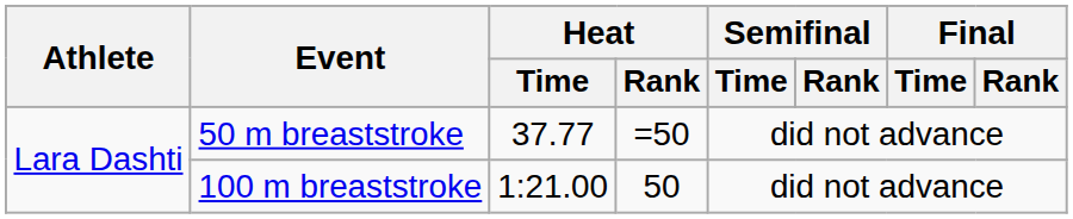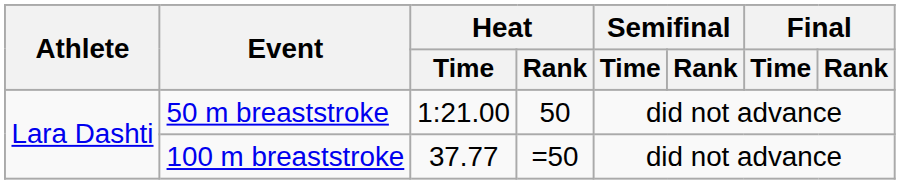 <table class="wikitable" style="text-align:center; font-size:90%">
 <tr>
 <th rowspan="2">Athlete</th>
 <th rowspan="2">Event</th>
 <th colspan="2">Heat</th>
 <th colspan="2">Semifinal</th>
 <th colspan="2">Final</th>
 </tr>
 <tr style="font-size:95%">
 <th>Time</th>
 <th>Rank</th>
 <th>Time</th>
 <th>Rank</th>
 <th>Time</th>
 <th>Rank</th>
 </tr>
 <tr>
 <td align=left rowspan=2><a href='#'>Lara Dashti</a></td>
 <td align=left><a href='#'>50 m breaststroke</a></td>
+<td>1:21.00</td>
+<td>50</td>
+<td colspan=4>did not advance</td>
+</tr>
+<tr>
+<td align=left><a href='#'>100 m breaststroke</a></td>
 <td>37.77</td>
 <td>=50</td>
 <td colspan=4>did not advance</td>
 </tr>
-<tr>
-<td align=left><a href='#'>100 m breaststroke</a></td>
-<td>1:21.00</td>
-<td>50</td>
-<td colspan=4>did not advance</td>
-</tr>
 </table>
